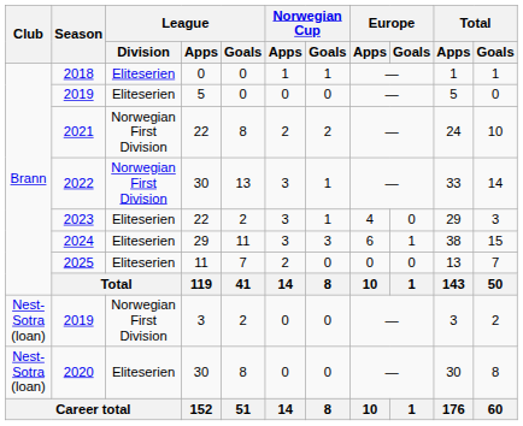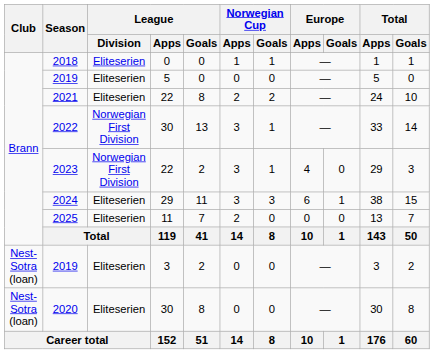 <table class="wikitable" style="text-align: center;">
 <tr>
 <th rowspan="2">Club</th>
 <th rowspan="2">Season</th>
 <th colspan="3">League</th>
 <th colspan="2"><a href='#'>Norwegian Cup</a></th>
 <th colspan="2">Europe</th>
 <th colspan="2">Total</th>
 </tr>
 <tr>
 <th>Division</th>
 <th>Apps</th>
 <th>Goals</th>
 <th>Apps</th>
 <th>Goals</th>
 <th>Apps</th>
 <th>Goals</th>
 <th>Apps</th>
 <th>Goals</th>
 </tr>
 <tr>
 <td rowspan="8"><a href='#'>Brann</a></td>
 <td><a href='#'>2018</a></td>
 <td><a href='#'>Eliteserien</a></td>
 <td>0</td>
 <td>0</td>
 <td>1</td>
 <td>1</td>
 <td colspan="2">—</td>
 <td>1</td>
 <td>1</td>
 </tr>
 <tr>
 <td><a href='#'>2019</a></td>
 <td>Eliteserien</td>
 <td>5</td>
 <td>0</td>
 <td>0</td>
 <td>0</td>
 <td colspan="2">—</td>
 <td>5</td>
 <td>0</td>
 </tr>
 <tr>
 <td><a href='#'>2021</a></td>
-<td>Norwegian First Division</td>
+<td>Eliteserien</td>
 <td>22</td>
 <td>8</td>
 <td>2</td>
 <td>2</td>
 <td colspan="2">—</td>
 <td>24</td>
 <td>10</td>
 </tr>
 <tr>
 <td><a href='#'>2022</a></td>
 <td><a href='#'>Norwegian First Division</a></td>
 <td>30</td>
 <td>13</td>
 <td>3</td>
 <td>1</td>
 <td colspan="2">—</td>
 <td>33</td>
 <td>14</td>
 </tr>
 <tr>
 <td><a href='#'>2023</a></td>
-<td>Eliteserien</td>
+<td><a href='#'>Norwegian First Division</a></td>
 <td>22</td>
 <td>2</td>
 <td>3</td>
 <td>1</td>
 <td>4</td>
 <td>0</td>
 <td>29</td>
 <td>3</td>
 </tr>
 <tr>
 <td><a href='#'>2024</a></td>
 <td>Eliteserien</td>
 <td>29</td>
 <td>11</td>
 <td>3</td>
 <td>3</td>
 <td>6</td>
 <td>1</td>
 <td>38</td>
 <td>15</td>
 </tr>
 <tr>
 <td><a href='#'>2025</a></td>
 <td>Eliteserien</td>
 <td>11</td>
 <td>7</td>
 <td>2</td>
 <td>0</td>
 <td>0</td>
 <td>0</td>
 <td>13</td>
 <td>7</td>
 </tr>
 <tr>
 <th colspan="2">Total</th>
 <th>119</th>
 <th>41</th>
 <th>14</th>
 <th>8</th>
 <th>10</th>
 <th>1</th>
 <th>143</th>
 <th>50</th>
 </tr>
 <tr>
 <td><a href='#'>Nest-Sotra</a> (loan)</td>
 <td><a href='#'>2019</a></td>
-<td>Norwegian First Division</td>
+<td>Eliteserien</td>
 <td>3</td>
 <td>2</td>
 <td>0</td>
 <td>0</td>
 <td colspan="2">—</td>
 <td>3</td>
 <td>2</td>
 </tr>
 <tr>
 <td><a href='#'>Nest-Sotra</a> (loan)</td>
 <td><a href='#'>2020</a></td>
 <td>Eliteserien</td>
 <td>30</td>
 <td>8</td>
 <td>0</td>
 <td>0</td>
 <td colspan="2">—</td>
 <td>30</td>
 <td>8</td>
 </tr>
 <tr>
 <th colspan="3">Career total</th>
 <th>152</th>
 <th>51</th>
 <th>14</th>
 <th>8</th>
 <th>10</th>
 <th>1</th>
 <th>176</th>
 <th>60</th>
 </tr>
 </table>
